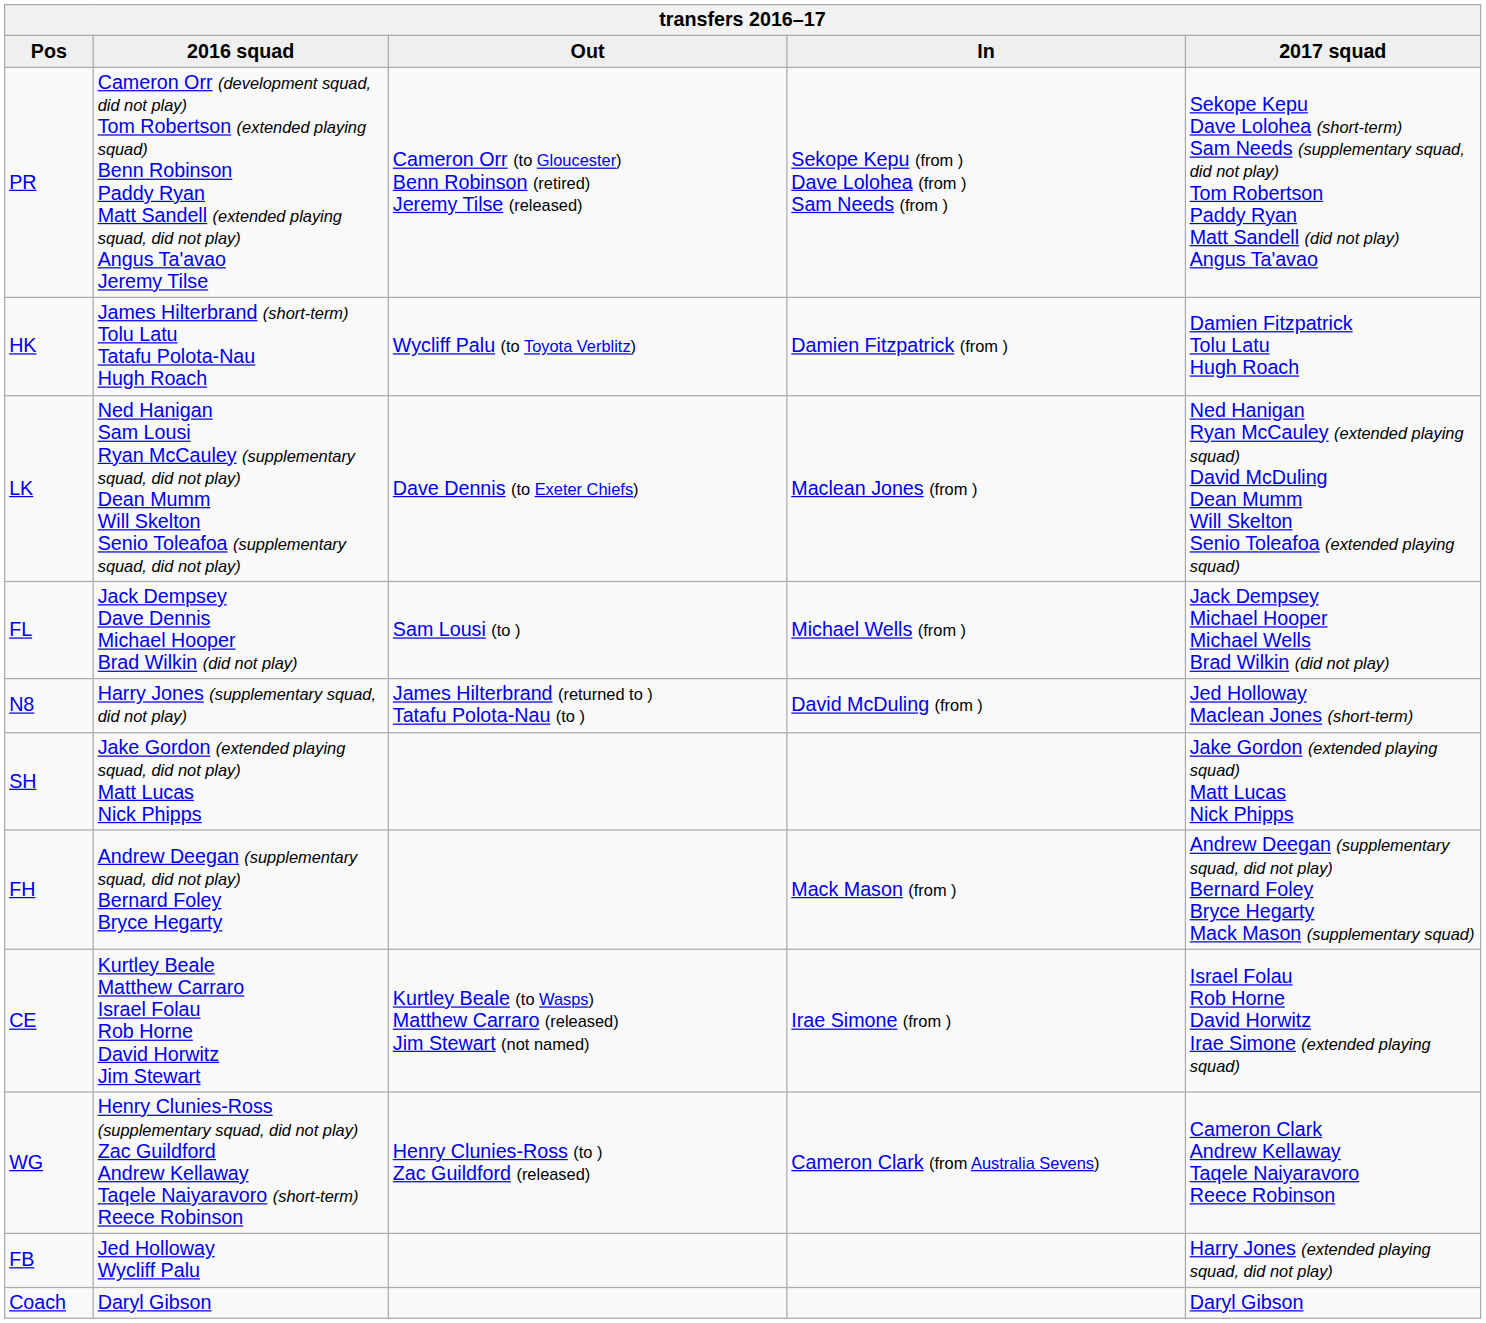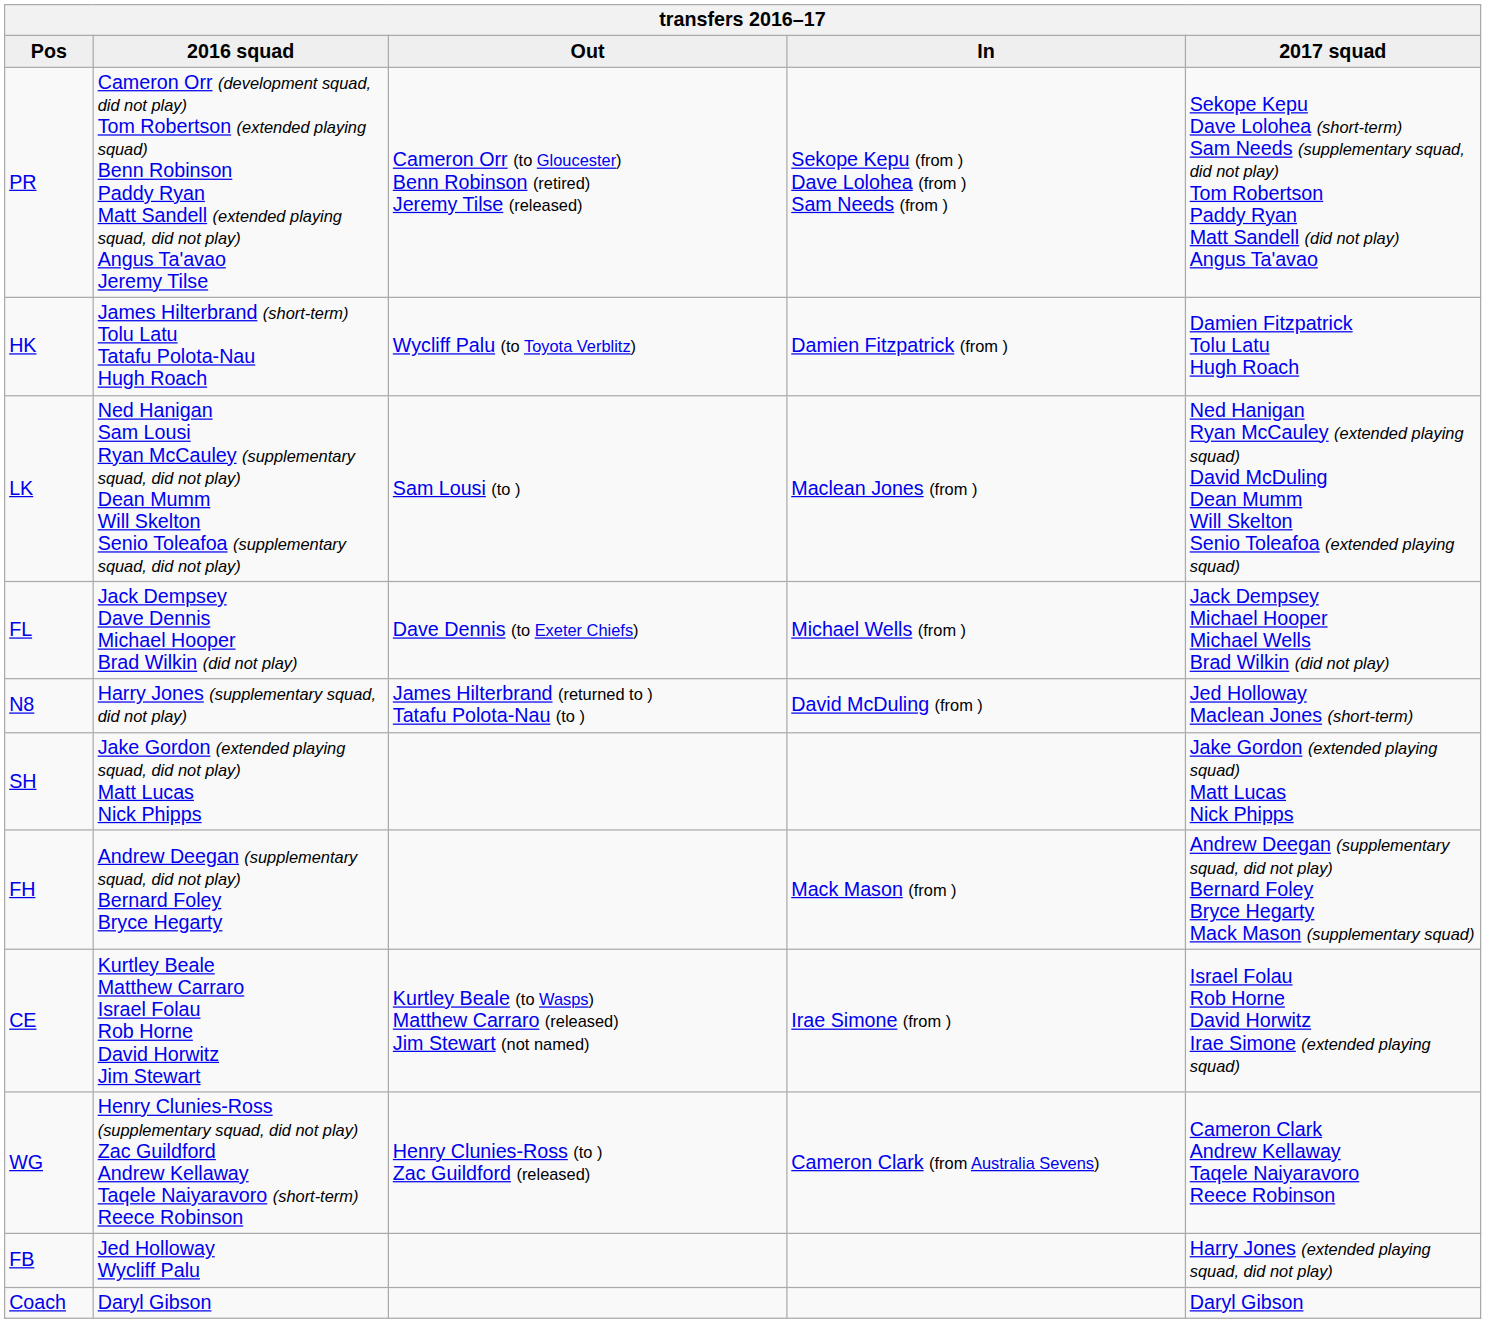 <table class="wikitable" style="text-align: left; width:95%">
 <tr>
 <th colspan="100%"> transfers 2016–17</th>
 </tr>
 <tr>
 <th style="background:#efefef; width:6%;">Pos</th>
 <th style="background:#efefef; width:20%;">2016 squad</th>
 <th style="background:#efefef; width:27%;">Out</th>
 <th style="background:#efefef; width:27%;">In</th>
 <th style="background:#efefef; width:20%;">2017 squad</th>
 </tr>
 <tr>
 <td><a href='#'>PR</a></td>
 <td> <a href='#'>Cameron Orr</a> <small><em>(development squad, did not play)</em></small> <br> <a href='#'>Tom Robertson</a> <small><em>(extended playing squad)</em></small> <br> <a href='#'>Benn Robinson</a> <br> <a href='#'>Paddy Ryan</a> <br> <a href='#'>Matt Sandell</a> <small><em>(extended playing squad, did not play)</em></small> <br> <a href='#'>Angus Ta'avao</a> <br> <a href='#'>Jeremy Tilse</a></td>
 <td>  <a href='#'>Cameron Orr</a> <small>(to  <a href='#'>Gloucester</a>)</small> <br>  <a href='#'>Benn Robinson</a> <small>(retired)</small> <br>  <a href='#'>Jeremy Tilse</a> <small>(released)</small></td>
 <td>  <a href='#'>Sekope Kepu</a> <small>(from )</small> <br>  <a href='#'>Dave Lolohea</a> <small>(from )</small> <br>  <a href='#'>Sam Needs</a> <small>(from )</small></td>
 <td> <a href='#'>Sekope Kepu</a> <br> <a href='#'>Dave Lolohea</a> <small><em>(short-term)</em></small> <br> <a href='#'>Sam Needs</a> <small><em>(supplementary squad, did not play)</em></small> <br> <a href='#'>Tom Robertson</a> <br> <a href='#'>Paddy Ryan</a> <br> <a href='#'>Matt Sandell</a> <small><em>(did not play)</em></small> <br> <a href='#'>Angus Ta'avao</a></td>
 </tr>
 <tr>
 <td><a href='#'>HK</a></td>
 <td> <a href='#'>James Hilterbrand</a> <small><em>(short-term)</em></small> <br> <a href='#'>Tolu Latu</a> <br> <a href='#'>Tatafu Polota-Nau</a> <br> <a href='#'>Hugh Roach</a></td>
 <td>  <a href='#'>Wycliff Palu</a> <small>(to  <a href='#'>Toyota Verblitz</a>)</small></td>
 <td>  <a href='#'>Damien Fitzpatrick</a> <small>(from )</small></td>
 <td> <a href='#'>Damien Fitzpatrick</a> <br> <a href='#'>Tolu Latu</a> <br> <a href='#'>Hugh Roach</a></td>
 </tr>
 <tr>
 <td><a href='#'>LK</a></td>
 <td> <a href='#'>Ned Hanigan</a> <br> <a href='#'>Sam Lousi</a> <br> <a href='#'>Ryan McCauley</a> <small><em>(supplementary squad, did not play)</em></small> <br> <a href='#'>Dean Mumm</a> <br> <a href='#'>Will Skelton</a> <br> <a href='#'>Senio Toleafoa</a> <small><em>(supplementary squad, did not play)</em></small></td>
-<td>  <a href='#'>Dave Dennis</a> <small>(to  <a href='#'>Exeter Chiefs</a>)</small></td>
+<td>  <a href='#'>Sam Lousi</a> <small>(to )</small></td>
 <td>  <a href='#'>Maclean Jones</a> <small>(from )</small></td>
 <td> <a href='#'>Ned Hanigan</a> <br> <a href='#'>Ryan McCauley</a> <small><em>(extended playing squad)</em></small> <br> <a href='#'>David McDuling</a> <br> <a href='#'>Dean Mumm</a> <br> <a href='#'>Will Skelton</a> <br> <a href='#'>Senio Toleafoa</a> <small><em>(extended playing squad)</em></small></td>
 </tr>
 <tr>
 <td><a href='#'>FL</a></td>
 <td> <a href='#'>Jack Dempsey</a> <br> <a href='#'>Dave Dennis</a> <br> <a href='#'>Michael Hooper</a> <br> <a href='#'>Brad Wilkin</a> <small><em>(did not play)</em></small></td>
-<td>  <a href='#'>Sam Lousi</a> <small>(to )</small></td>
+<td>  <a href='#'>Dave Dennis</a> <small>(to  <a href='#'>Exeter Chiefs</a>)</small></td>
 <td>  <a href='#'>Michael Wells</a> <small>(from )</small></td>
 <td> <a href='#'>Jack Dempsey</a> <br> <a href='#'>Michael Hooper</a> <br> <a href='#'>Michael Wells</a> <br> <a href='#'>Brad Wilkin</a> <small><em>(did not play)</em></small></td>
 </tr>
 <tr>
 <td><a href='#'>N8</a></td>
 <td> <a href='#'>Harry Jones</a> <small><em>(supplementary squad, did not play)</em></small></td>
 <td>  <a href='#'>James Hilterbrand</a> <small>(returned to )</small> <br>  <a href='#'>Tatafu Polota-Nau</a> <small>(to )</small></td>
 <td>  <a href='#'>David McDuling</a> <small>(from )</small></td>
 <td> <a href='#'>Jed Holloway</a> <br> <a href='#'>Maclean Jones</a> <small><em>(short-term)</em></small></td>
 </tr>
 <tr>
 <td><a href='#'>SH</a></td>
 <td> <a href='#'>Jake Gordon</a> <small><em>(extended playing squad, did not play)</em></small> <br> <a href='#'>Matt Lucas</a> <br> <a href='#'>Nick Phipps</a></td>
 <td></td>
 <td></td>
 <td> <a href='#'>Jake Gordon</a> <small><em>(extended playing squad)</em></small> <br> <a href='#'>Matt Lucas</a> <br> <a href='#'>Nick Phipps</a></td>
 </tr>
 <tr>
 <td><a href='#'>FH</a></td>
 <td> <a href='#'>Andrew Deegan</a> <small><em>(supplementary squad, did not play)</em></small> <br> <a href='#'>Bernard Foley</a> <br> <a href='#'>Bryce Hegarty</a></td>
 <td></td>
 <td>  <a href='#'>Mack Mason</a> <small>(from )</small></td>
 <td> <a href='#'>Andrew Deegan</a> <small><em>(supplementary squad, did not play)</em></small> <br> <a href='#'>Bernard Foley</a> <br> <a href='#'>Bryce Hegarty</a> <br> <a href='#'>Mack Mason</a> <small><em>(supplementary squad)</em></small></td>
 </tr>
 <tr>
 <td><a href='#'>CE</a></td>
 <td> <a href='#'>Kurtley Beale</a> <br> <a href='#'>Matthew Carraro</a> <br> <a href='#'>Israel Folau</a> <br> <a href='#'>Rob Horne</a> <br> <a href='#'>David Horwitz</a> <br> <a href='#'>Jim Stewart</a></td>
 <td>  <a href='#'>Kurtley Beale</a> <small>(to  <a href='#'>Wasps</a>)</small> <br>  <a href='#'>Matthew Carraro</a> <small>(released)</small> <br>  <a href='#'>Jim Stewart</a> <small>(not named)</small></td>
 <td>  <a href='#'>Irae Simone</a> <small>(from )</small></td>
 <td> <a href='#'>Israel Folau</a> <br> <a href='#'>Rob Horne</a> <br> <a href='#'>David Horwitz</a> <br> <a href='#'>Irae Simone</a> <small><em>(extended playing squad)</em></small></td>
 </tr>
 <tr>
 <td><a href='#'>WG</a></td>
 <td> <a href='#'>Henry Clunies-Ross</a> <small><em>(supplementary squad, did not play)</em></small> <br> <a href='#'>Zac Guildford</a> <br> <a href='#'>Andrew Kellaway</a> <br> <a href='#'>Taqele Naiyaravoro</a> <small><em>(short-term)</em></small> <br> <a href='#'>Reece Robinson</a></td>
 <td>  <a href='#'>Henry Clunies-Ross</a> <small>(to )</small> <br>  <a href='#'>Zac Guildford</a> <small>(released)</small></td>
 <td>  <a href='#'>Cameron Clark</a> <small>(from <a href='#'>Australia Sevens</a>)</small></td>
 <td> <a href='#'>Cameron Clark</a> <br> <a href='#'>Andrew Kellaway</a> <br> <a href='#'>Taqele Naiyaravoro</a> <br> <a href='#'>Reece Robinson</a></td>
 </tr>
 <tr>
 <td><a href='#'>FB</a></td>
 <td> <a href='#'>Jed Holloway</a> <br> <a href='#'>Wycliff Palu</a></td>
 <td></td>
 <td></td>
 <td> <a href='#'>Harry Jones</a> <small><em>(extended playing squad, did not play)</em></small></td>
 </tr>
 <tr>
 <td><a href='#'>Coach</a></td>
 <td> <a href='#'>Daryl Gibson</a></td>
 <td></td>
 <td></td>
 <td> <a href='#'>Daryl Gibson</a></td>
 </tr>
 </table>
